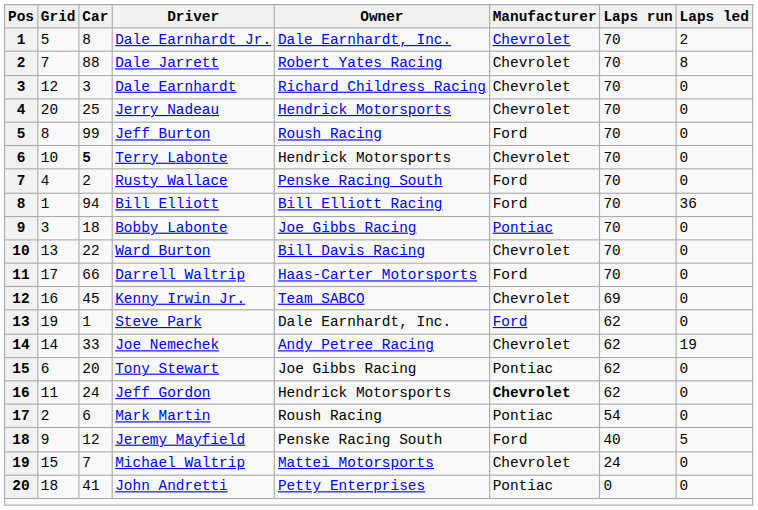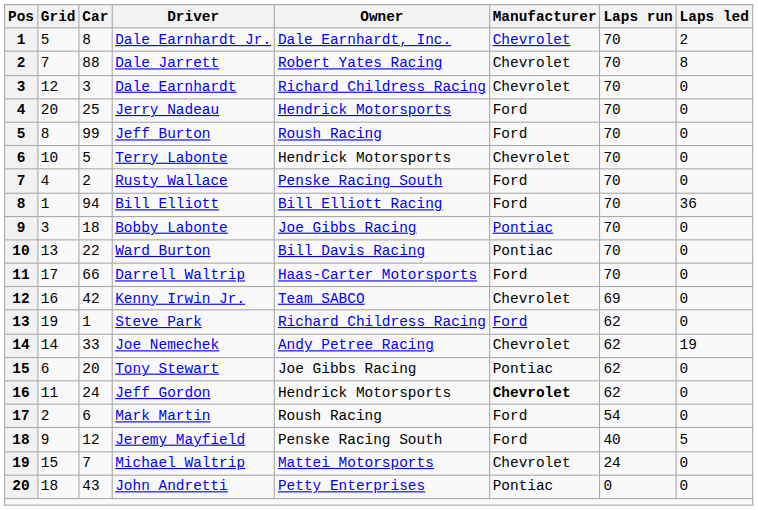 <table class="sortable wikitable" border="1">
 <tr>
 </tr>
 <tr>
 <th scope="col">Pos</th>
 <th scope="col">Grid</th>
 <th scope="col">Car</th>
 <th scope="col">Driver</th>
 <th scope="col">Owner</th>
 <th scope="col">Manufacturer</th>
 <th scope="col">Laps run</th>
 <th scope="col">Laps led</th>
 </tr>
 <tr>
 <th scope="row">1</th>
 <td>5</td>
 <td>8</td>
 <td><a href='#'>Dale Earnhardt Jr.</a></td>
 <td><a href='#'>Dale Earnhardt, Inc.</a></td>
 <td><a href='#'>Chevrolet</a></td>
 <td>70</td>
 <td>2</td>
 </tr>
 <tr>
 <th scope="row">2</th>
 <td>7</td>
 <td>88</td>
 <td><a href='#'>Dale Jarrett</a></td>
 <td><a href='#'>Robert Yates Racing</a></td>
 <td>Chevrolet</td>
 <td>70</td>
 <td>8</td>
 </tr>
 <tr>
 <th scope="row">3</th>
 <td>12</td>
 <td>3</td>
 <td><a href='#'>Dale Earnhardt</a></td>
 <td><a href='#'>Richard Childress Racing</a></td>
 <td>Chevrolet</td>
 <td>70</td>
 <td>0</td>
 </tr>
 <tr>
 <th scope="row">4</th>
 <td>20</td>
 <td>25</td>
 <td><a href='#'>Jerry Nadeau</a></td>
 <td><a href='#'>Hendrick Motorsports</a></td>
-<td>Chevrolet</td>
+<td>Ford</td>
 <td>70</td>
 <td>0</td>
 </tr>
 <tr>
 <th scope="row">5</th>
 <td>8</td>
 <td>99</td>
 <td><a href='#'>Jeff Burton</a></td>
 <td><a href='#'>Roush Racing</a></td>
 <td>Ford</td>
 <td>70</td>
 <td>0</td>
 </tr>
 <tr>
 <th scope="row">6</th>
 <td>10</td>
-<td><strong>5</strong></td>
+<td>5</td>
 <td><a href='#'>Terry Labonte</a></td>
 <td>Hendrick Motorsports</td>
 <td>Chevrolet</td>
 <td>70</td>
 <td>0</td>
 </tr>
 <tr>
 <th scope="row">7</th>
 <td>4</td>
 <td>2</td>
 <td><a href='#'>Rusty Wallace</a></td>
 <td><a href='#'>Penske Racing South</a></td>
 <td>Ford</td>
 <td>70</td>
 <td>0</td>
 </tr>
 <tr>
 <th scope="row">8</th>
 <td>1</td>
 <td>94</td>
 <td><a href='#'>Bill Elliott</a></td>
 <td><a href='#'>Bill Elliott Racing</a></td>
 <td>Ford</td>
 <td>70</td>
 <td>36</td>
 </tr>
 <tr>
 <th scope="row">9</th>
 <td>3</td>
 <td>18</td>
 <td><a href='#'>Bobby Labonte</a></td>
 <td><a href='#'>Joe Gibbs Racing</a></td>
 <td><a href='#'>Pontiac</a></td>
 <td>70</td>
 <td>0</td>
 </tr>
 <tr>
 <th scope="row">10</th>
 <td>13</td>
 <td>22</td>
 <td><a href='#'>Ward Burton</a></td>
 <td><a href='#'>Bill Davis Racing</a></td>
-<td>Chevrolet</td>
+<td>Pontiac</td>
 <td>70</td>
 <td>0</td>
 </tr>
 <tr>
 <th scope="row">11</th>
 <td>17</td>
 <td>66</td>
 <td><a href='#'>Darrell Waltrip</a></td>
 <td><a href='#'>Haas-Carter Motorsports</a></td>
 <td>Ford</td>
 <td>70</td>
 <td>0</td>
 </tr>
 <tr>
 <th scope="row">12</th>
 <td>16</td>
-<td>45</td>
+<td>42</td>
 <td><a href='#'>Kenny Irwin Jr.</a></td>
 <td><a href='#'>Team SABCO</a></td>
 <td>Chevrolet</td>
 <td>69</td>
 <td>0</td>
 </tr>
 <tr>
 <th scope="row">13</th>
 <td>19</td>
 <td>1</td>
 <td><a href='#'>Steve Park</a></td>
-<td>Dale Earnhardt, Inc.</td>
+<td><a href='#'>Richard Childress Racing</a></td>
 <td><a href='#'>Ford</a></td>
 <td>62</td>
 <td>0</td>
 </tr>
 <tr>
 <th scope="row">14</th>
 <td>14</td>
 <td>33</td>
 <td><a href='#'>Joe Nemechek</a></td>
 <td><a href='#'>Andy Petree Racing</a></td>
 <td>Chevrolet</td>
 <td>62</td>
 <td>19</td>
 </tr>
 <tr>
 <th scope="row">15</th>
 <td>6</td>
 <td>20</td>
 <td><a href='#'>Tony Stewart</a></td>
 <td>Joe Gibbs Racing</td>
 <td>Pontiac</td>
 <td>62</td>
 <td>0</td>
 </tr>
 <tr>
 <th scope="row">16</th>
 <td>11</td>
 <td>24</td>
 <td><a href='#'>Jeff Gordon</a></td>
 <td>Hendrick Motorsports</td>
 <td><strong>Chevrolet</strong></td>
 <td>62</td>
 <td>0</td>
 </tr>
 <tr>
 <th scope="row">17</th>
 <td>2</td>
 <td>6</td>
 <td><a href='#'>Mark Martin</a></td>
 <td>Roush Racing</td>
-<td>Pontiac</td>
+<td>Ford</td>
 <td>54</td>
 <td>0</td>
 </tr>
 <tr>
 <th scope="row">18</th>
 <td>9</td>
 <td>12</td>
 <td><a href='#'>Jeremy Mayfield</a></td>
 <td>Penske Racing South</td>
 <td>Ford</td>
 <td>40</td>
 <td>5</td>
 </tr>
 <tr>
 <th scope="row">19</th>
 <td>15</td>
 <td>7</td>
 <td><a href='#'>Michael Waltrip</a></td>
 <td><a href='#'>Mattei Motorsports</a></td>
 <td>Chevrolet</td>
 <td>24</td>
 <td>0</td>
 </tr>
 <tr>
 <th scope="row">20</th>
 <td>18</td>
-<td>41</td>
+<td>43</td>
 <td><a href='#'>John Andretti</a></td>
 <td><a href='#'>Petty Enterprises</a></td>
 <td>Pontiac</td>
 <td>0</td>
 <td>0</td>
 </tr>
 <tr class="sortbottom">
 <td colspan="8"></td>
 </tr>
 </table>
